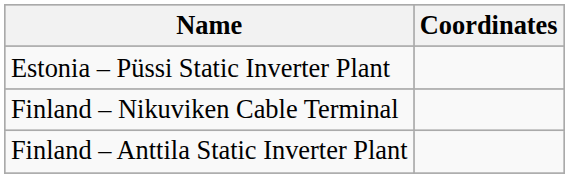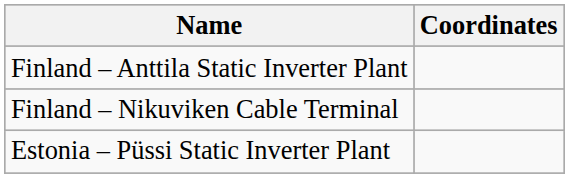 <table class="wikitable sortable">
 <tr>
 <th>Name</th>
 <th>Coordinates</th>
 </tr>
 <tr>
-<td>Estonia – Püssi Static Inverter Plant</td>
+<td>Finland – Anttila Static Inverter Plant</td>
 <td></td>
 </tr>
 <tr>
 <td>Finland – Nikuviken Cable Terminal</td>
 <td></td>
 </tr>
 <tr>
-<td>Finland – Anttila Static Inverter Plant</td>
+<td>Estonia – Püssi Static Inverter Plant</td>
 <td></td>
 </tr>
 </table>
